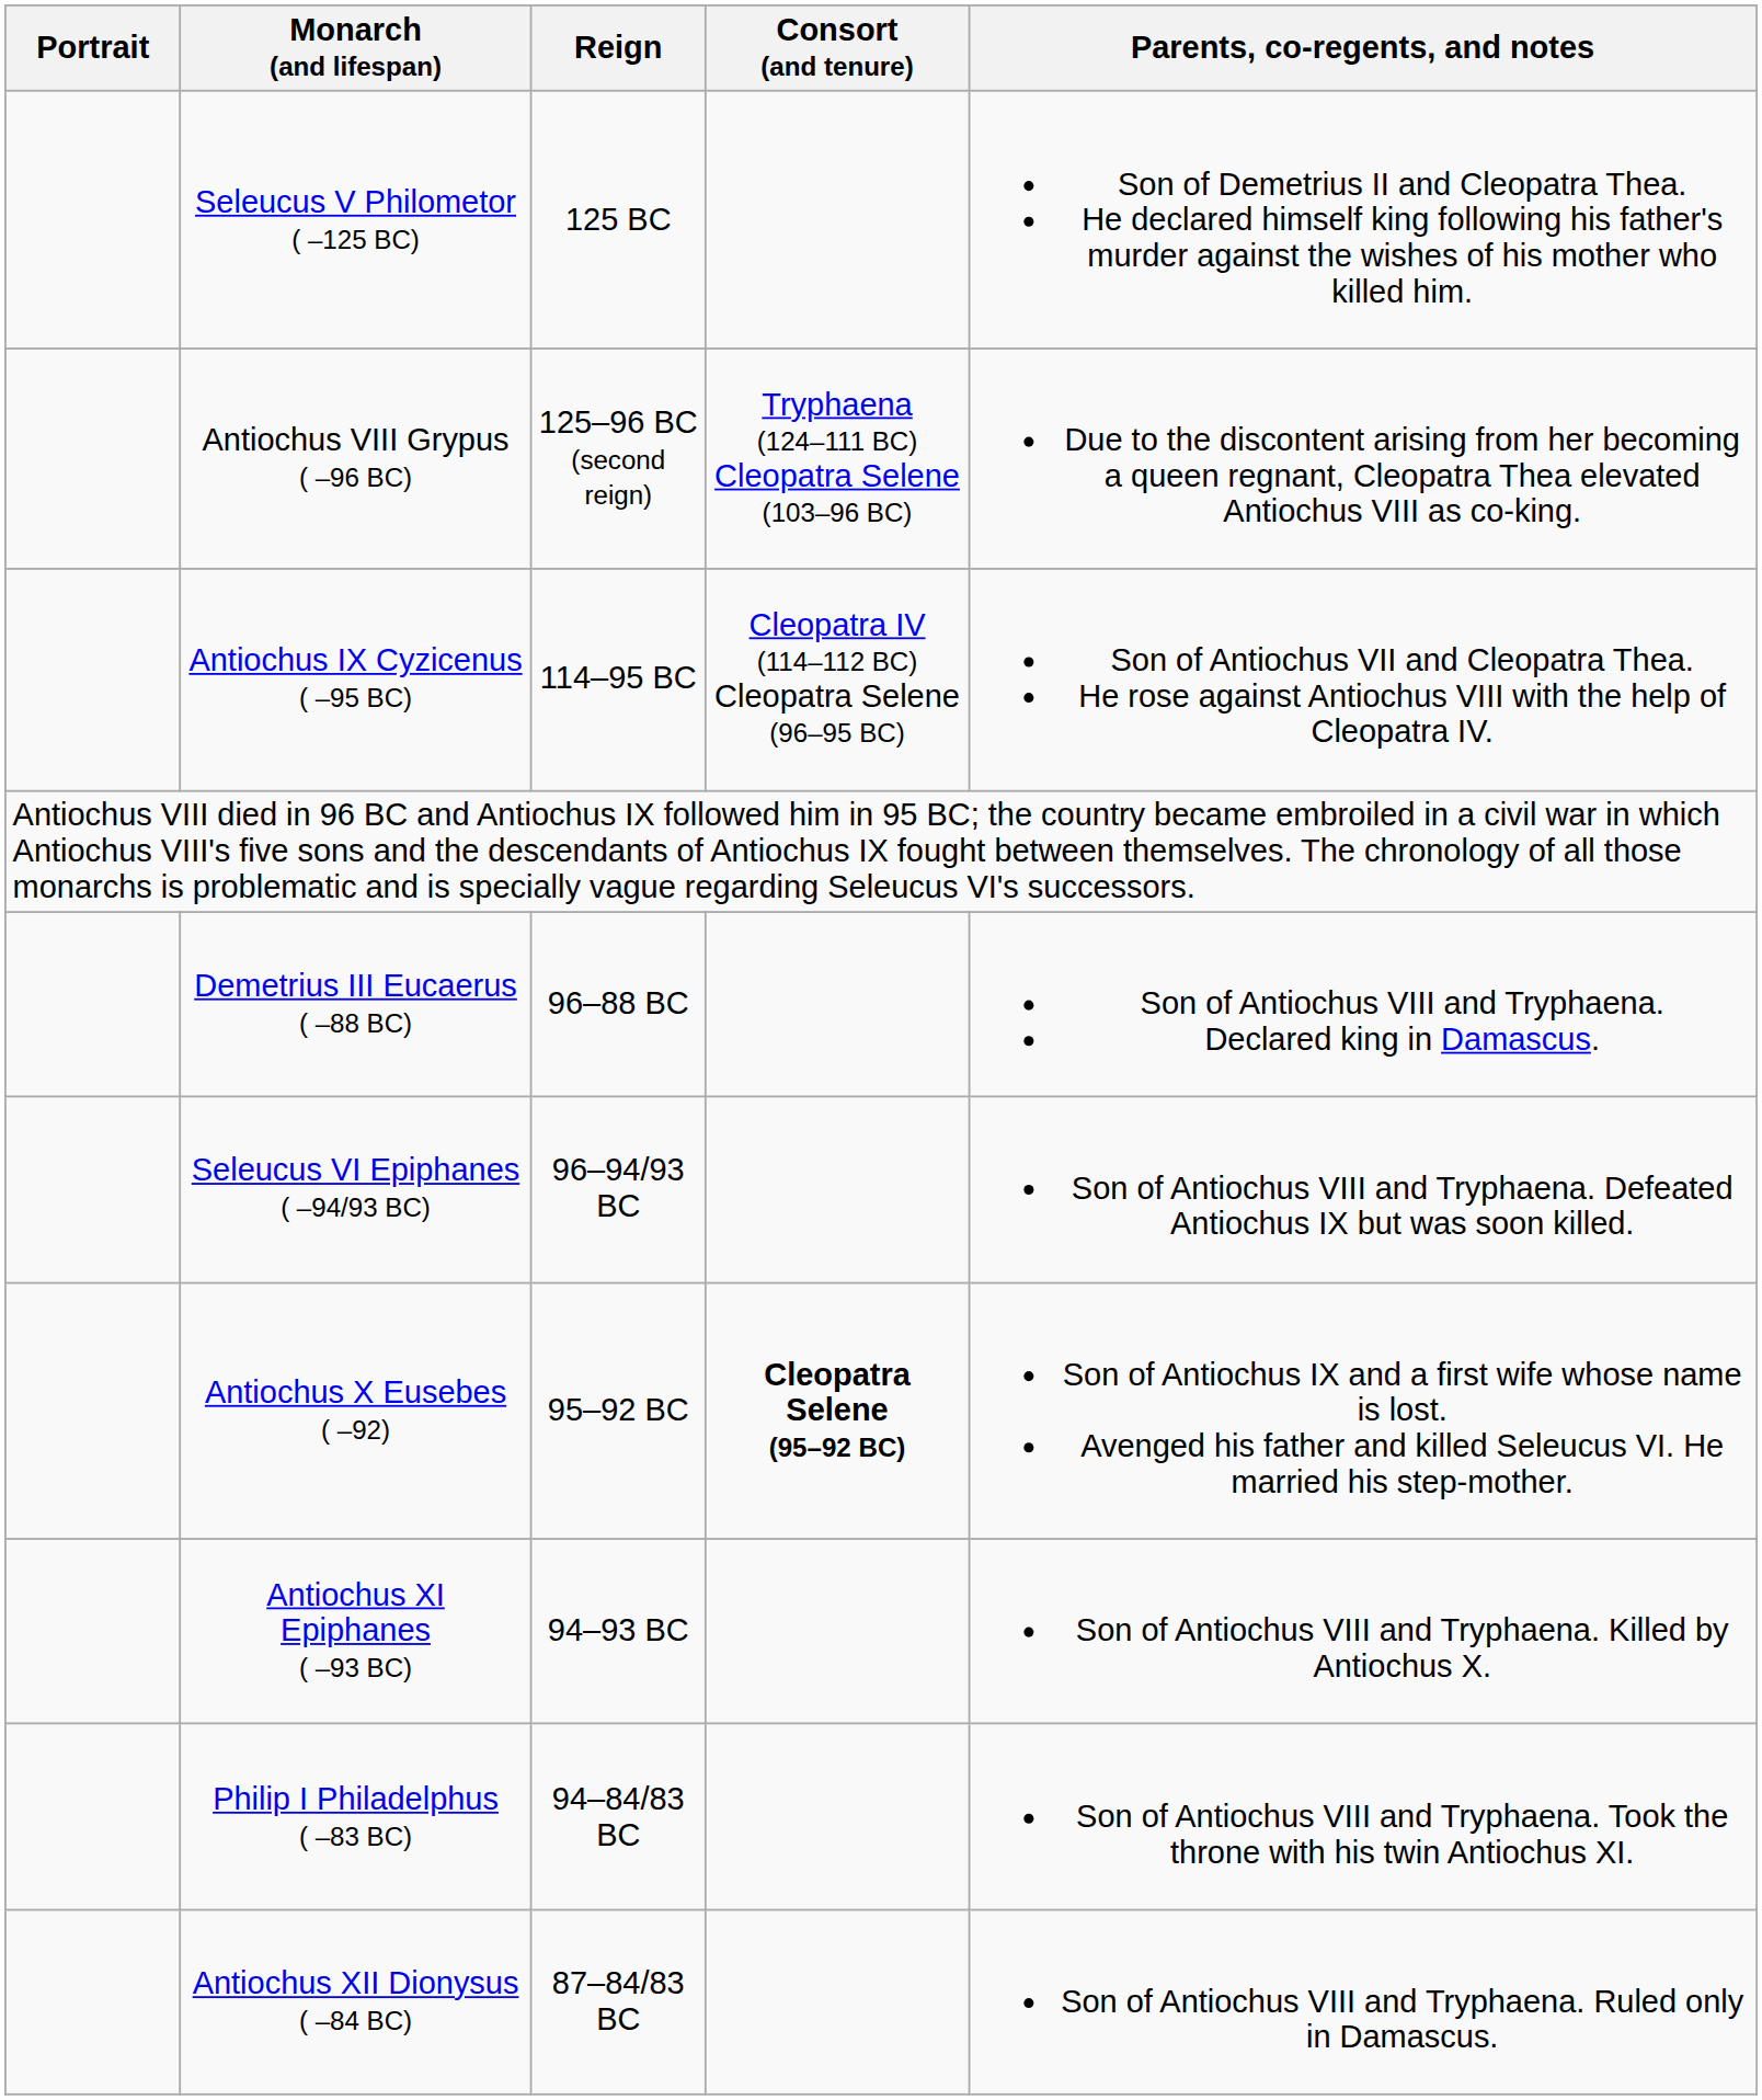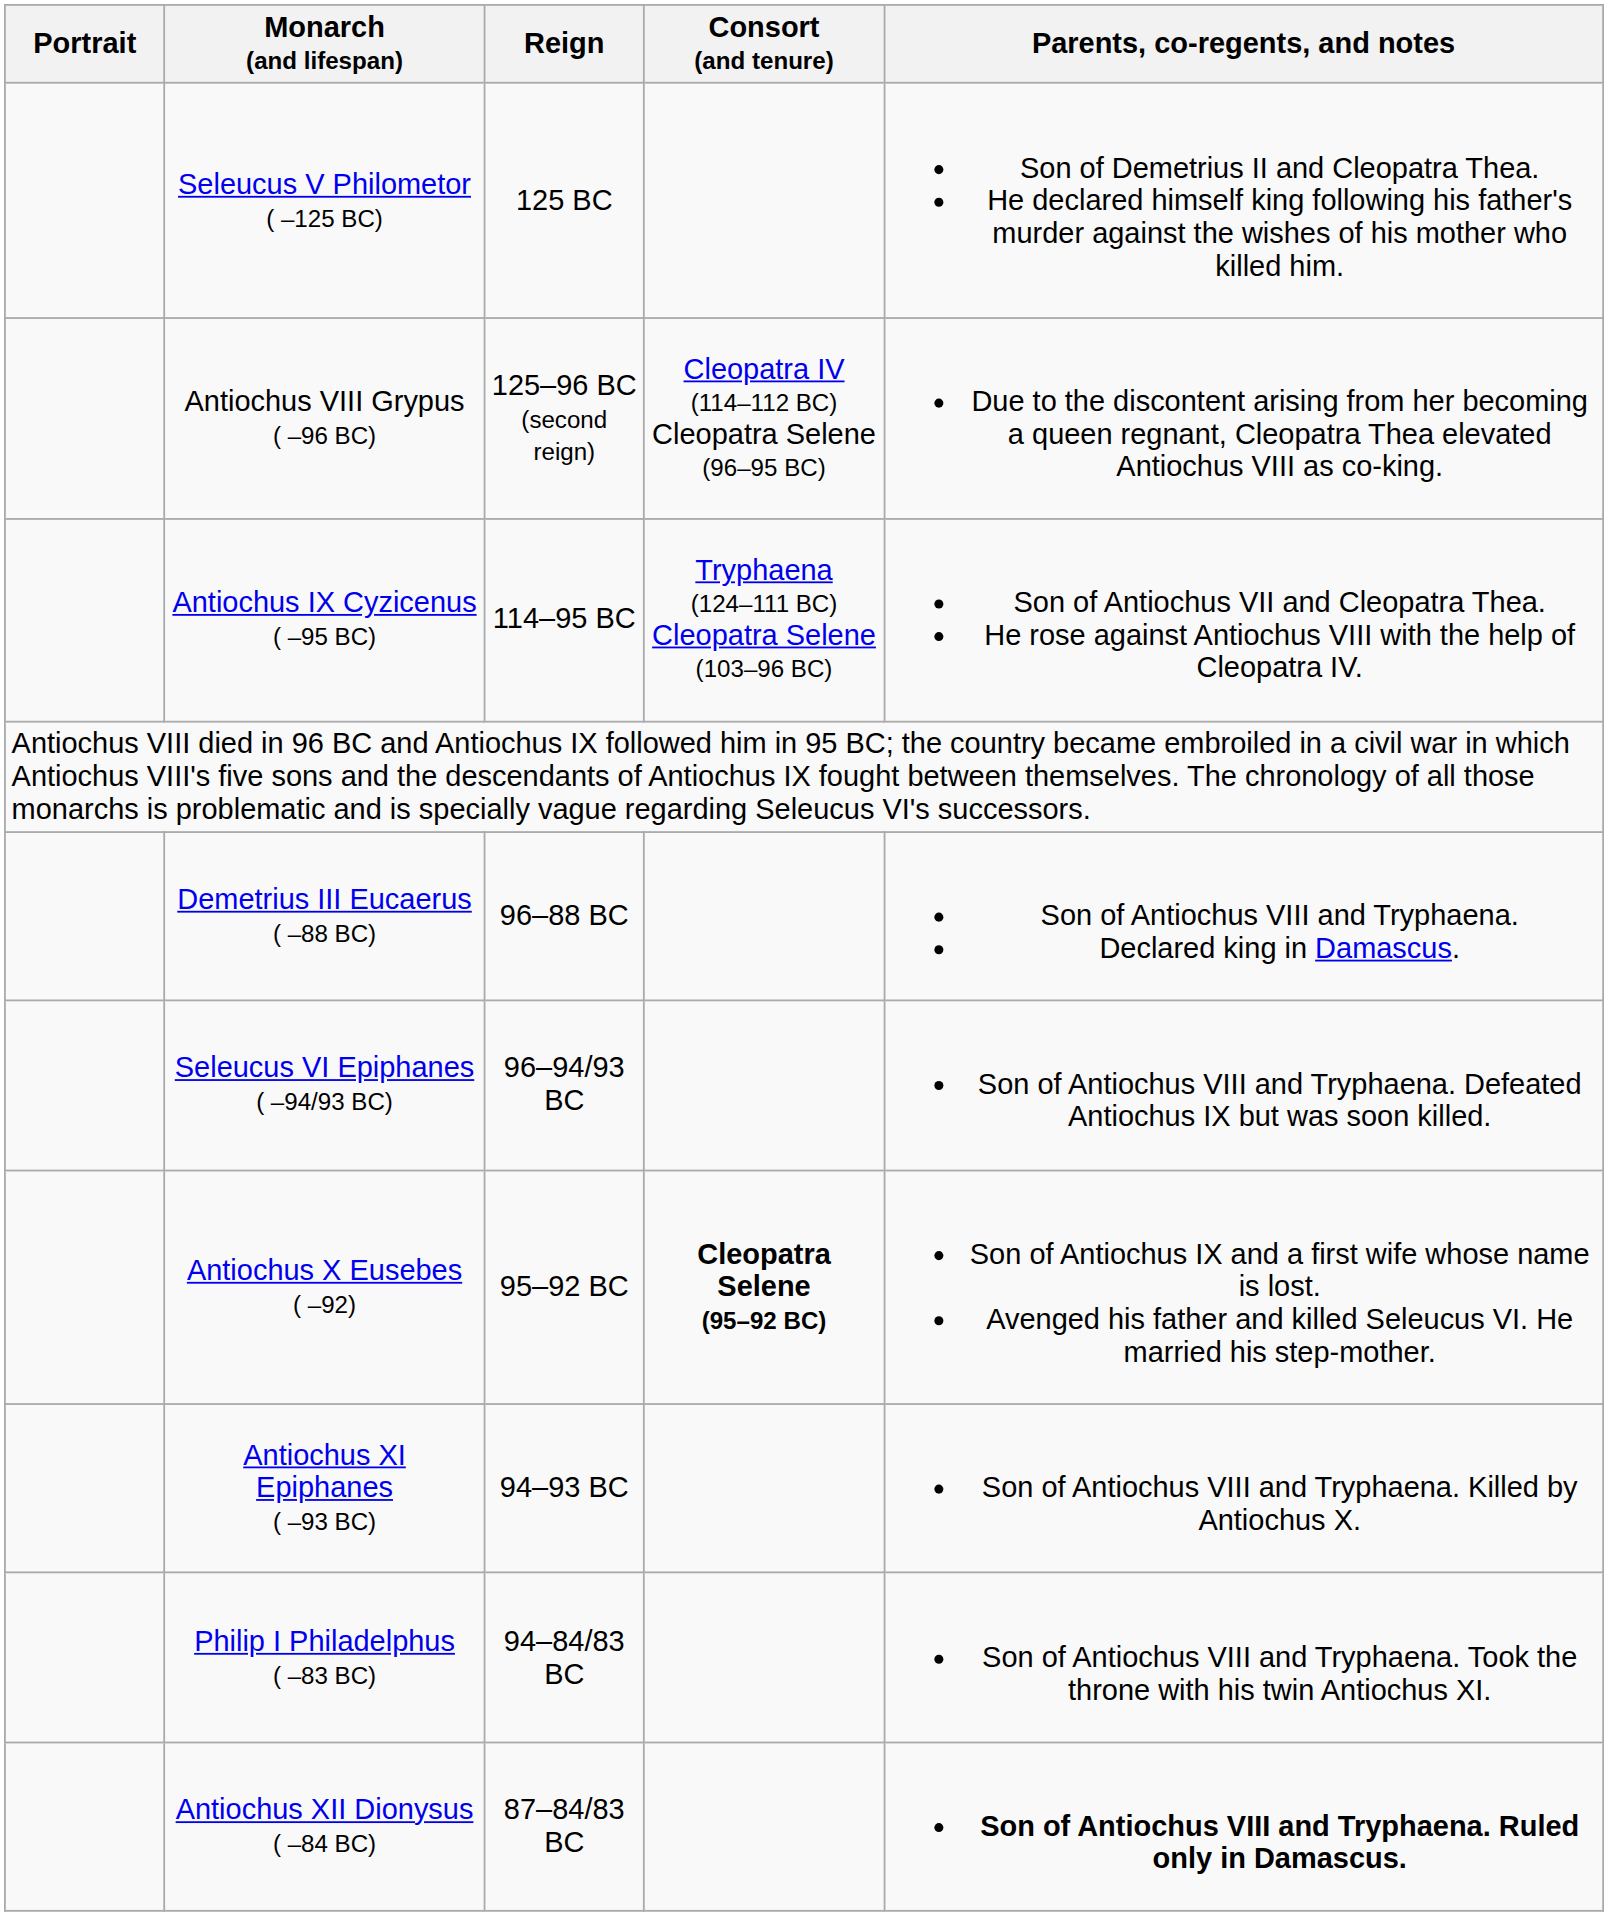 <table width=100% class="wikitable">
 <tr>
 <th width=10%>Portrait</th>
 <th width=20%>Monarch<br><small>(and lifespan)</small></th>
 <th width=10%>Reign</th>
 <th width=15%>Consort<br><small>(and tenure)</small></th>
 <th>Parents, co-regents, and notes</th>
 </tr>
 <tr>
 <td align="center"></td>
 <td align="center"><a href='#'>Seleucus V Philometor</a><br><small>( –125 BC)</small></td>
 <td align="center">125 BC</td>
 <td align="center"></td>
 <td align="center"><br><ul><li>Son of Demetrius II and Cleopatra Thea.</li><li>He declared himself king following his father's murder against the wishes of his mother who killed him.</li></ul></td>
 </tr>
 <tr>
 <td align="center"></td>
 <td align="center">Antiochus VIII Grypus<br><small>( –96 BC)</small></td>
 <td align="center">125–96 BC<br><small>(second reign)</small></td>
-<td align="center"><a href='#'>Tryphaena</a><br><small>(124–111 BC)</small><br><a href='#'>Cleopatra Selene</a><br><small>(103–96 BC)</small></td>
+<td align="center"><a href='#'>Cleopatra IV</a><br><small>(114–112 BC)</small><br>Cleopatra Selene<br><small>(96–95 BC)</small></td>
 <td align="center"><br><ul><li>Due to the discontent arising from her becoming a queen regnant, Cleopatra Thea elevated Antiochus VIII as co-king.</li></ul></td>
 </tr>
 <tr>
 <td align="center"></td>
 <td align="center"><a href='#'>Antiochus IX Cyzicenus</a><br><small>( –95 BC)</small></td>
 <td align="center">114–95 BC</td>
-<td align="center"><a href='#'>Cleopatra IV</a><br><small>(114–112 BC)</small><br>Cleopatra Selene<br><small>(96–95 BC)</small></td>
+<td align="center"><a href='#'>Tryphaena</a><br><small>(124–111 BC)</small><br><a href='#'>Cleopatra Selene</a><br><small>(103–96 BC)</small></td>
 <td align="center"><br><ul><li>Son of Antiochus VII and Cleopatra Thea.</li><li>He rose against Antiochus VIII with the help of Cleopatra IV.</li></ul></td>
 </tr>
 <tr>
 <td colspan="5">Antiochus VIII died in 96 BC and Antiochus IX followed him in 95 BC; the country became embroiled in a civil war in which Antiochus VIII's five sons and the descendants of Antiochus IX fought between themselves. The chronology of all those monarchs is problematic and is specially vague regarding Seleucus VI's successors.</td>
 </tr>
 <tr>
 <td align="center"></td>
 <td align="center"><a href='#'>Demetrius III Eucaerus</a><br><small>( –88 BC)</small></td>
 <td align="center">96–88 BC</td>
 <td align="center"></td>
 <td align="center"><br><ul><li>Son of Antiochus VIII and Tryphaena.</li><li>Declared king in <a href='#'>Damascus</a>.</li></ul></td>
 </tr>
 <tr>
 <td align="center"></td>
 <td align="center"><a href='#'>Seleucus VI Epiphanes</a><br><small>( –94/93 BC)</small></td>
 <td align="center">96–94/93 BC</td>
 <td align="center"></td>
 <td align="center"><br><ul><li>Son of Antiochus VIII and Tryphaena. Defeated Antiochus IX but was soon killed.</li></ul></td>
 </tr>
 <tr>
 <td align="center"></td>
 <td align="center"><a href='#'>Antiochus X Eusebes</a><br><small>( –92)</small></td>
 <td align="center">95–92 BC</td>
 <td align="center"><strong>Cleopatra Selene<br><small>(95–92 BC)</small></strong></td>
 <td align="center"><br><ul><li>Son of Antiochus IX and a first wife whose name is lost.</li><li>Avenged his father and killed Seleucus VI. He married his step-mother.</li></ul></td>
 </tr>
 <tr>
 <td align="center"></td>
 <td align="center"><a href='#'>Antiochus XI Epiphanes</a> <br><small>( –93 BC)</small></td>
 <td align="center">94–93 BC</td>
 <td align="center"></td>
 <td align="center"><br><ul><li>Son of Antiochus VIII and Tryphaena. Killed by Antiochus X.</li></ul></td>
 </tr>
 <tr>
 <td align="center"></td>
 <td align="center"><a href='#'>Philip I Philadelphus</a><br><small>( –83 BC)</small></td>
 <td align="center">94–84/83 BC</td>
 <td align="center"></td>
 <td align="center"><br><ul><li>Son of Antiochus VIII and Tryphaena. Took the throne with his twin Antiochus XI.</li></ul></td>
 </tr>
 <tr>
 <td align="center"></td>
 <td align="center"><a href='#'>Antiochus XII Dionysus</a><br><small>( –84 BC)</small></td>
 <td align="center">87–84/83 BC</td>
 <td align="center"></td>
-<td align="center"><br><ul><li>Son of Antiochus VIII and Tryphaena. Ruled only in Damascus.</li></ul></td>
+<td align="center"><strong><br><ul><li>Son of Antiochus VIII and Tryphaena. Ruled only in Damascus.</li></ul></strong></td>
 </tr>
 </table>
